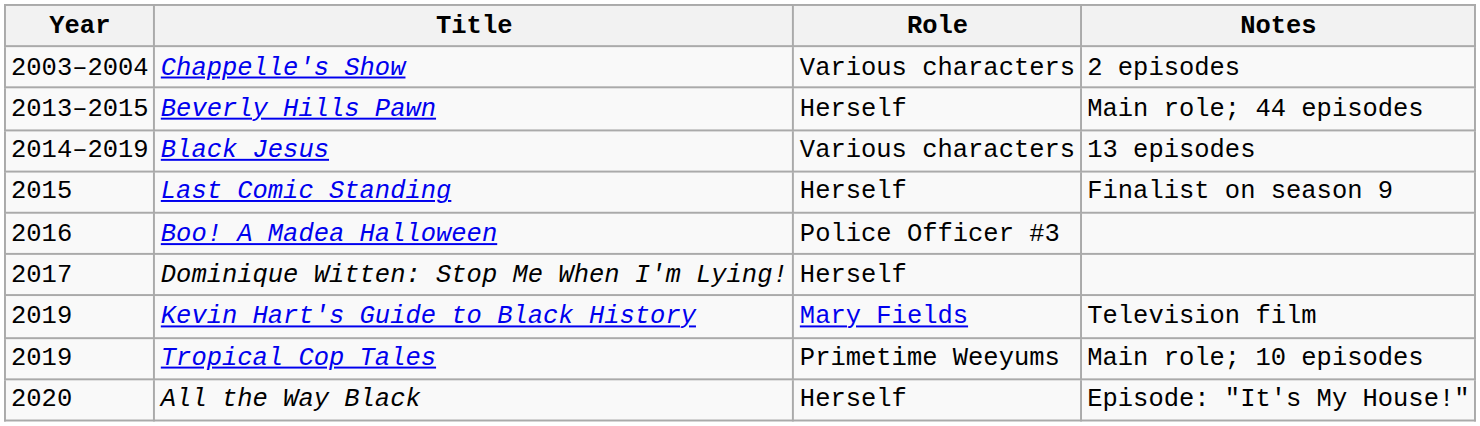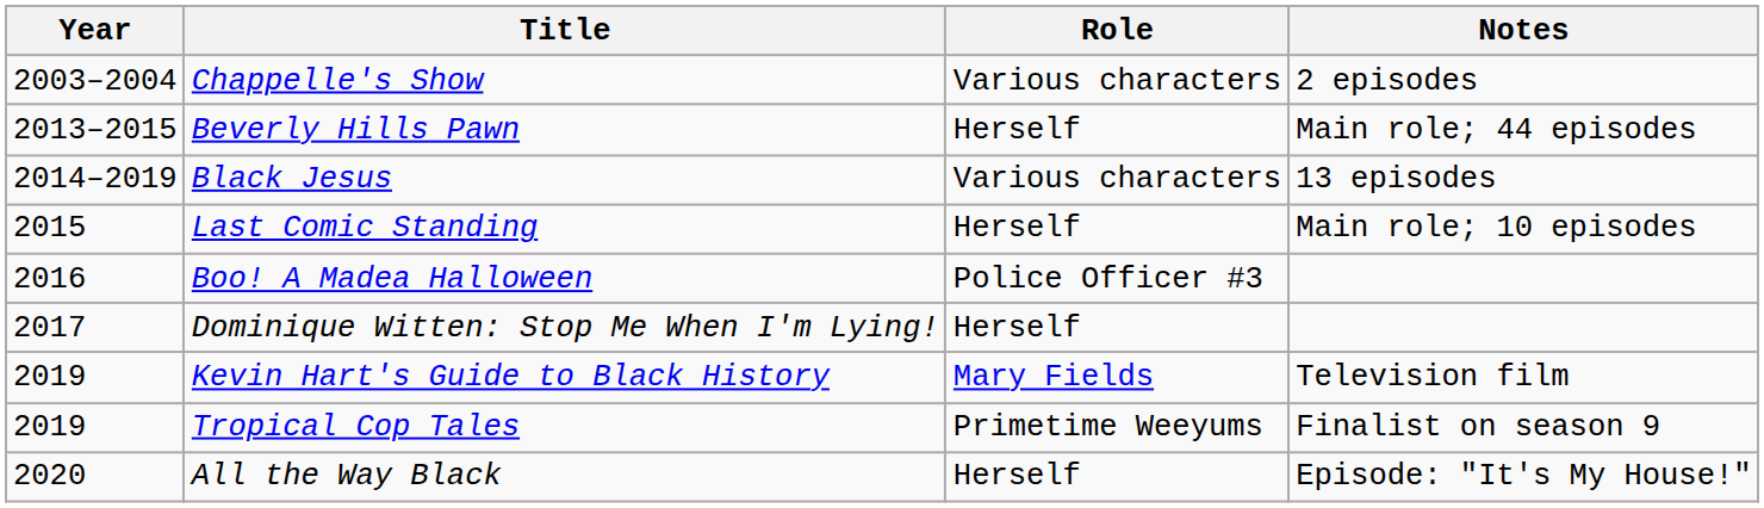 <table class="wikitable sortable">
 <tr>
 <th>Year</th>
 <th>Title</th>
 <th>Role</th>
 <th class="unsortable">Notes</th>
 </tr>
 <tr>
 <td>2003–2004</td>
 <td><em><a href='#'>Chappelle's Show</a></em></td>
 <td>Various characters</td>
 <td>2 episodes</td>
 </tr>
 <tr>
 <td>2013–2015</td>
 <td><em><a href='#'>Beverly Hills Pawn</a></em></td>
 <td>Herself</td>
 <td>Main role; 44 episodes</td>
 </tr>
 <tr>
 <td>2014–2019</td>
 <td><em><a href='#'>Black Jesus</a></em></td>
 <td>Various characters</td>
 <td>13 episodes</td>
 </tr>
 <tr>
 <td>2015</td>
 <td><em><a href='#'>Last Comic Standing</a></em></td>
 <td>Herself</td>
-<td>Finalist on season 9</td>
+<td>Main role; 10 episodes</td>
 </tr>
 <tr>
 <td>2016</td>
 <td><em><a href='#'>Boo! A Madea Halloween</a></em></td>
 <td>Police Officer #3</td>
 <td></td>
 </tr>
 <tr>
 <td>2017</td>
 <td><em>Dominique Witten: Stop Me When I'm Lying!</em></td>
 <td>Herself</td>
 <td></td>
 </tr>
 <tr>
 <td>2019</td>
 <td><em><a href='#'>Kevin Hart's Guide to Black History</a></em></td>
 <td><a href='#'>Mary Fields</a></td>
 <td>Television film</td>
 </tr>
 <tr>
 <td>2019</td>
 <td><em><a href='#'>Tropical Cop Tales</a></em></td>
 <td>Primetime Weeyums</td>
-<td>Main role; 10 episodes</td>
+<td>Finalist on season 9</td>
 </tr>
 <tr>
 <td>2020</td>
 <td><em>All the Way Black</em></td>
 <td>Herself</td>
 <td>Episode: "It's My House!"</td>
 </tr>
 </table>
